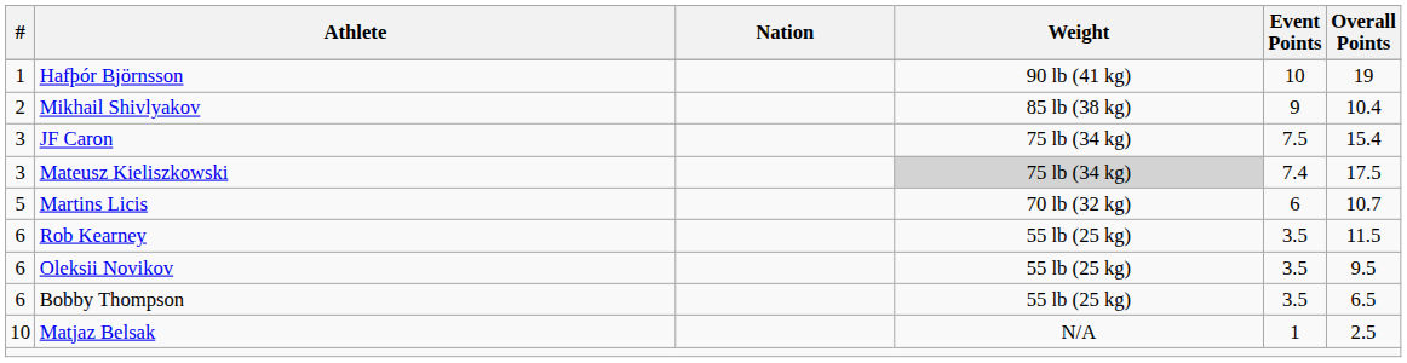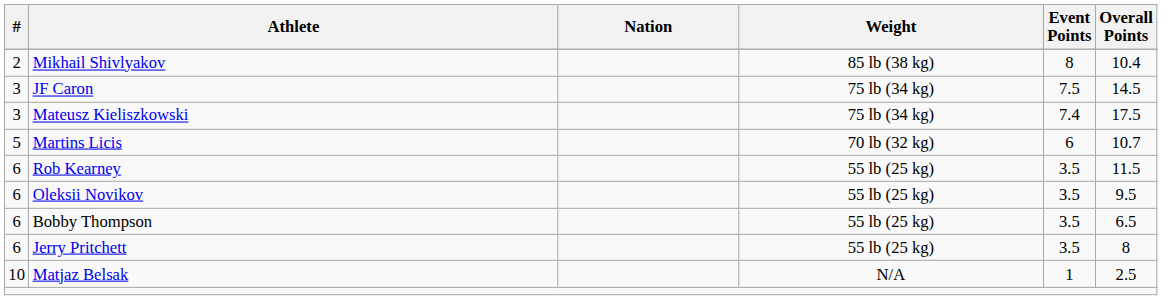 <table class="wikitable sortable" style="text-align:center;width: 70%;">
 <tr>
 <th scope="col" style="width: 10px;">#</th>
 <th scope="col">Athlete</th>
 <th scope="col">Nation</th>
 <th scope="col">Weight</th>
 <th scope="col" style="width: 10px;">Event Points</th>
 <th scope="col" style="width: 10px;">Overall Points</th>
 </tr>
 <tr>
 </tr>
 <tr>
-<td>1</td>
-<td align=left><a href='#'>Hafþór Björnsson</a></td>
-<td align=left></td>
-<td>90 lb (41 kg)</td>
-<td>10</td>
-<td>19</td>
-</tr>
-<tr>
 <td>2</td>
 <td align=left><a href='#'>Mikhail Shivlyakov</a></td>
 <td align=left></td>
 <td>85 lb (38 kg)</td>
-<td>9</td>
+<td>8</td>
 <td>10.4</td>
 </tr>
 <tr>
 <td>3</td>
 <td align=left><a href='#'>JF Caron</a></td>
 <td align=left></td>
 <td>75 lb (34 kg)</td>
 <td>7.5</td>
-<td>15.4</td>
+<td>14.5</td>
 </tr>
 <tr>
 <td>3</td>
 <td align=left><a href='#'>Mateusz Kieliszkowski</a></td>
 <td align=left></td>
-<td style="background: lightgrey;">75 lb (34 kg)</td>
+<td>75 lb (34 kg)</td>
 <td>7.4</td>
 <td>17.5</td>
 </tr>
 <tr>
 <td>5</td>
 <td align=left><a href='#'>Martins Licis</a></td>
 <td align=left></td>
 <td>70 lb (32 kg)</td>
 <td>6</td>
 <td>10.7</td>
 </tr>
 <tr>
 <td>6</td>
 <td align=left><a href='#'>Rob Kearney</a></td>
 <td align=left></td>
 <td>55 lb (25 kg)</td>
 <td>3.5</td>
 <td>11.5</td>
 </tr>
 <tr>
 <td>6</td>
 <td align=left><a href='#'>Oleksii Novikov</a></td>
 <td align=left></td>
 <td>55 lb (25 kg)</td>
 <td>3.5</td>
 <td>9.5</td>
 </tr>
 <tr>
 <td>6</td>
 <td align=left>Bobby Thompson</td>
 <td align=left></td>
 <td>55 lb (25 kg)</td>
 <td>3.5</td>
 <td>6.5</td>
 </tr>
 <tr>
+<td>6</td>
+<td align=left><a href='#'>Jerry Pritchett</a></td>
+<td align=left></td>
+<td>55 lb (25 kg)</td>
+<td>3.5</td>
+<td>8</td>
+</tr>
+<tr>
 <td>10</td>
 <td align=left><a href='#'>Matjaz Belsak</a></td>
 <td align=left></td>
 <td>N/A</td>
 <td>1</td>
 <td>2.5</td>
 </tr>
 <tr class="sortbottom">
 <td colspan="6"></td>
 </tr>
 </table>
